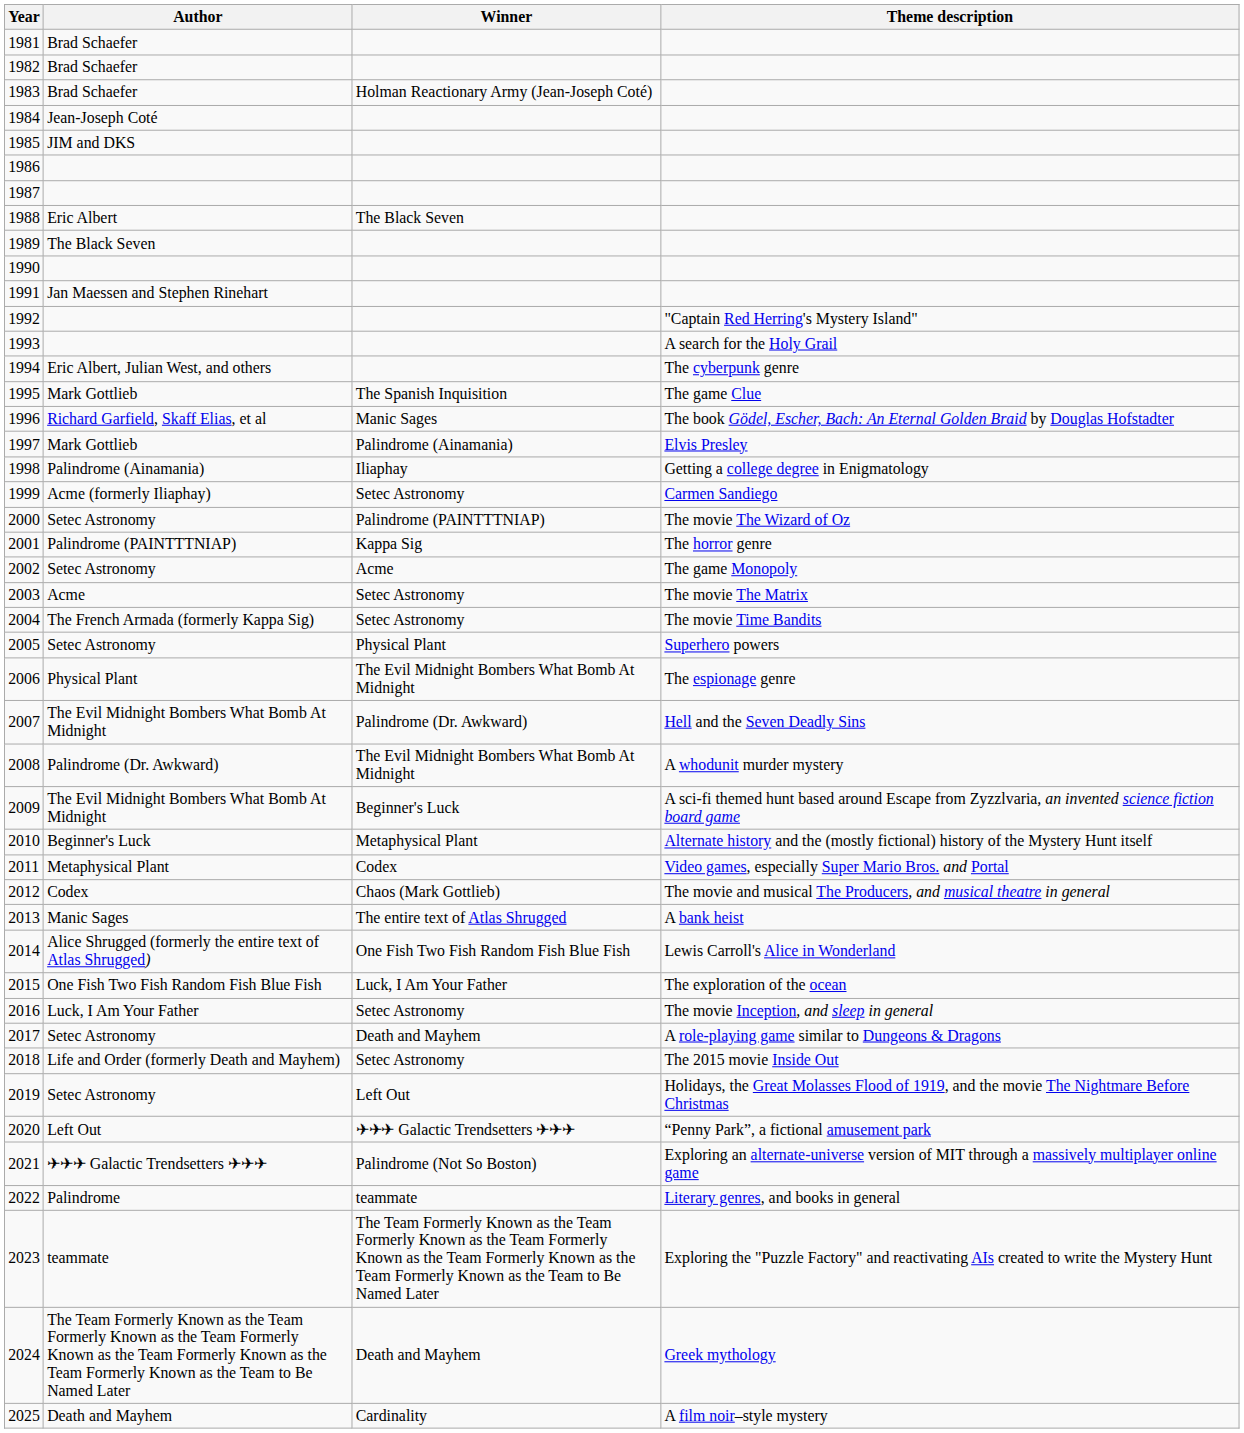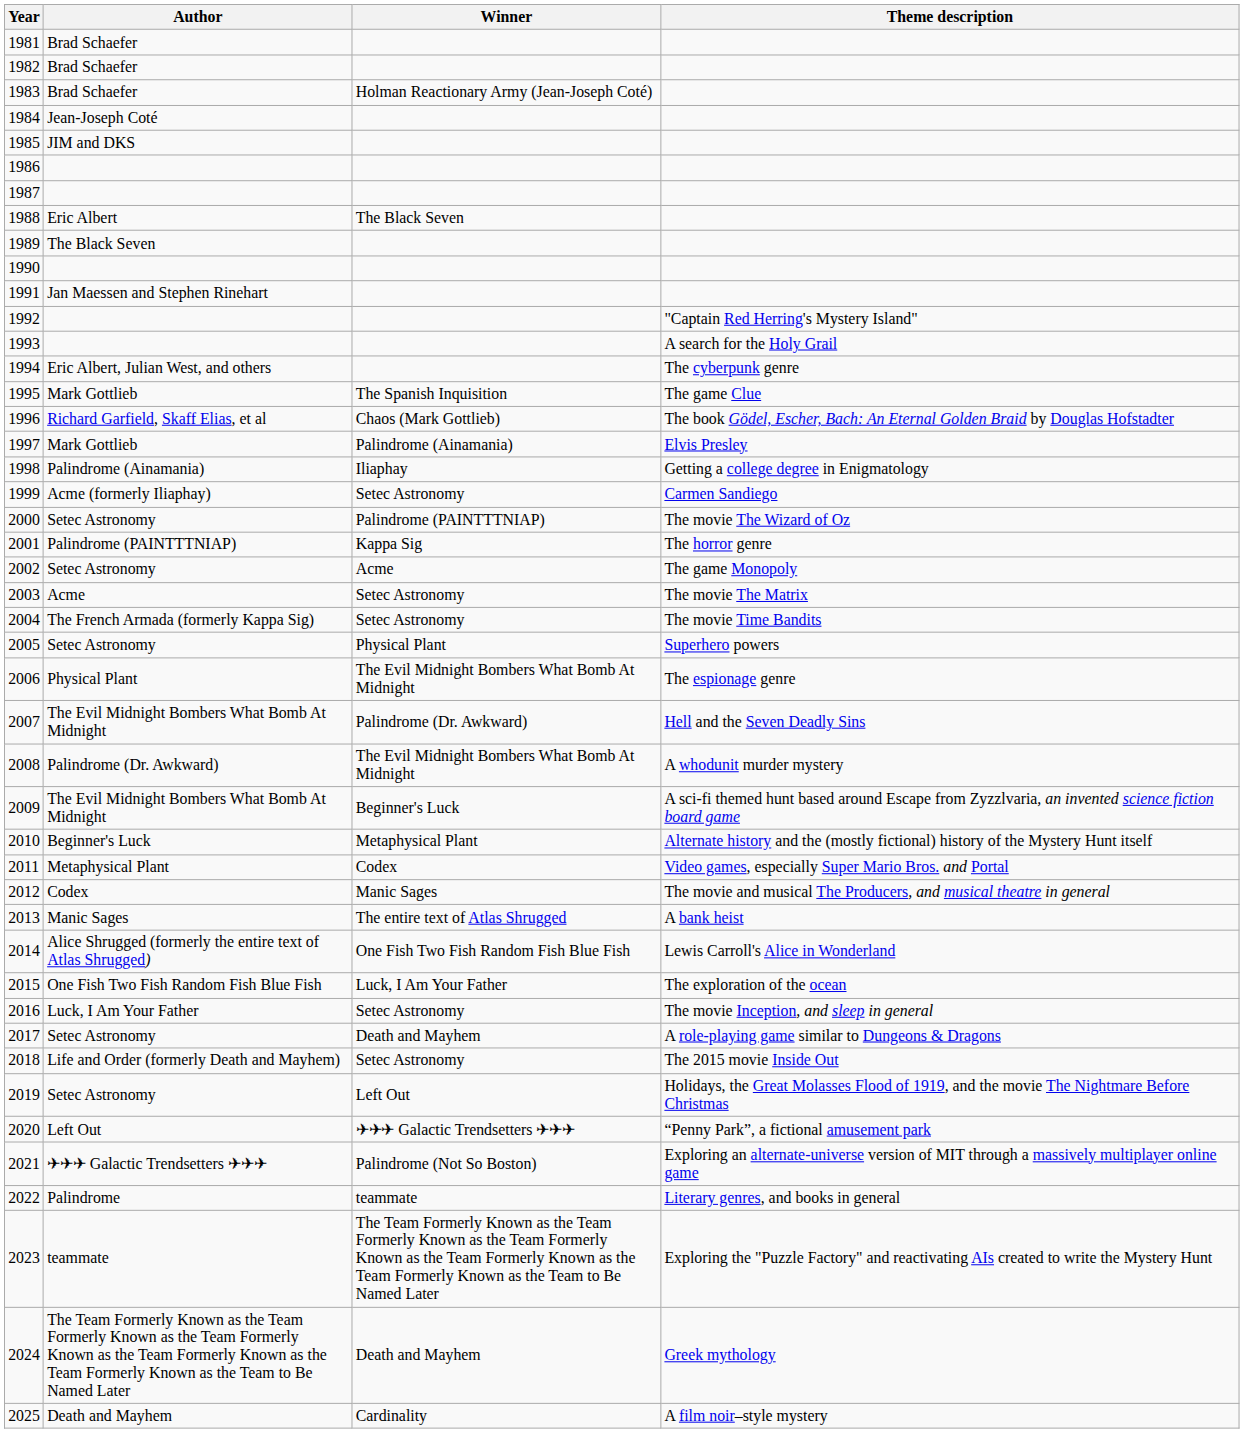 <table class="wikitable sortable" style="text-align:left;">
 <tr>
 <th>Year</th>
 <th>Author</th>
 <th>Winner</th>
 <th>Theme description</th>
 </tr>
 <tr>
 <td>1981</td>
 <td>Brad Schaefer</td>
 <td></td>
 <td></td>
 </tr>
 <tr>
 <td>1982</td>
 <td>Brad Schaefer</td>
 <td></td>
 <td></td>
 </tr>
 <tr>
 <td>1983</td>
 <td>Brad Schaefer</td>
 <td>Holman Reactionary Army (Jean-Joseph Coté)</td>
 <td></td>
 </tr>
 <tr>
 <td>1984</td>
 <td>Jean-Joseph Coté</td>
 <td></td>
 <td></td>
 </tr>
 <tr>
 <td>1985</td>
 <td>JIM and DKS</td>
 <td></td>
 <td></td>
 </tr>
 <tr>
 <td>1986</td>
 <td></td>
 <td></td>
 <td></td>
 </tr>
 <tr>
 <td>1987</td>
 <td></td>
 <td></td>
 <td></td>
 </tr>
 <tr>
 <td>1988</td>
 <td>Eric Albert</td>
 <td>The Black Seven</td>
 <td></td>
 </tr>
 <tr>
 <td>1989</td>
 <td>The Black Seven</td>
 <td></td>
 <td></td>
 </tr>
 <tr>
 <td>1990</td>
 <td></td>
 <td></td>
 <td></td>
 </tr>
 <tr>
 <td>1991</td>
 <td>Jan Maessen and Stephen Rinehart</td>
 <td></td>
 <td></td>
 </tr>
 <tr>
 <td>1992</td>
 <td></td>
 <td></td>
 <td>"Captain <a href='#'>Red Herring</a>'s Mystery Island"</td>
 </tr>
 <tr>
 <td>1993</td>
 <td></td>
 <td></td>
 <td>A search for the <a href='#'>Holy Grail</a></td>
 </tr>
 <tr>
 <td>1994</td>
 <td>Eric Albert, Julian West, and others</td>
 <td></td>
 <td>The <a href='#'>cyberpunk</a> genre</td>
 </tr>
 <tr>
 <td>1995</td>
 <td>Mark Gottlieb</td>
 <td>The Spanish Inquisition</td>
 <td>The game <a href='#'>Clue</a></td>
 </tr>
 <tr>
 <td>1996</td>
 <td><a href='#'>Richard Garfield</a>, <a href='#'>Skaff Elias</a>, et al</td>
-<td>Manic Sages</td>
+<td>Chaos (Mark Gottlieb)</td>
 <td>The book <em><a href='#'>Gödel, Escher, Bach: An Eternal Golden Braid</a></em> by <a href='#'>Douglas Hofstadter</a></td>
 </tr>
 <tr>
 <td>1997</td>
 <td>Mark Gottlieb<em></td>
 <td>Palindrome (Ainamania)</td>
 <td><a href='#'>Elvis Presley</a></td>
 </tr>
 <tr>
 <td>1998</td>
 <td>Palindrome (Ainamania)</td>
 <td>Iliaphay</td>
 <td>Getting a <a href='#'>college degree</a> in Enigmatology</td>
 </tr>
 <tr>
 <td>1999</td>
 <td>Acme (formerly Iliaphay)</td>
 <td>Setec Astronomy</td>
 <td><a href='#'>Carmen Sandiego</a></td>
 </tr>
 <tr>
 <td>2000</td>
 <td>Setec Astronomy</td>
 <td>Palindrome (PAINTTTNIAP)</td>
 <td>The movie </em><a href='#'>The Wizard of Oz</a><em></td>
 </tr>
 <tr>
 <td>2001</td>
 <td>Palindrome (PAINTTTNIAP)</td>
 <td>Kappa Sig</td>
 <td>The <a href='#'>horror</a> genre</td>
 </tr>
 <tr>
 <td>2002</td>
 <td>Setec Astronomy</td>
 <td>Acme</td>
 <td>The game </em><a href='#'>Monopoly</a><em></td>
 </tr>
 <tr>
 <td>2003</td>
 <td>Acme</td>
 <td>Setec Astronomy</td>
 <td>The movie </em><a href='#'>The Matrix</a><em></td>
 </tr>
 <tr>
 <td>2004</td>
 <td>The French Armada (formerly Kappa Sig)</td>
 <td>Setec Astronomy</td>
 <td>The movie </em><a href='#'>Time Bandits</a><em></td>
 </tr>
 <tr>
 <td>2005</td>
 <td>Setec Astronomy</td>
 <td>Physical Plant</td>
 <td><a href='#'>Superhero</a> powers</td>
 </tr>
 <tr>
 <td>2006</td>
 <td>Physical Plant</td>
 <td>The Evil Midnight Bombers What Bomb At Midnight</td>
 <td>The <a href='#'>espionage</a> genre</td>
 </tr>
 <tr>
 <td>2007</td>
 <td>The Evil Midnight Bombers What Bomb At Midnight</td>
 <td>Palindrome (Dr. Awkward)</td>
 <td><a href='#'>Hell</a> and the <a href='#'>Seven Deadly Sins</a></td>
 </tr>
 <tr>
 <td>2008</td>
 <td>Palindrome (Dr. Awkward)</td>
 <td>The Evil Midnight Bombers What Bomb At Midnight</td>
 <td>A <a href='#'>whodunit</a> murder mystery</td>
 </tr>
 <tr>
 <td>2009</td>
 <td>The Evil Midnight Bombers What Bomb At Midnight</td>
 <td>Beginner's Luck</td>
 <td>A sci-fi themed hunt based around </em>Escape from Zyzzlvaria<em>, an invented <a href='#'>science fiction</a> <a href='#'>board game</a></td>
 </tr>
 <tr>
 <td>2010</td>
 <td>Beginner's Luck</td>
 <td>Metaphysical Plant</td>
 <td><a href='#'>Alternate history</a> and the (mostly fictional) history of the Mystery Hunt itself</td>
 </tr>
 <tr>
 <td>2011</td>
 <td>Metaphysical Plant</td>
 <td>Codex</td>
 <td><a href='#'>Video games</a>, especially </em><a href='#'>Super Mario Bros.</a><em> and </em><a href='#'>Portal</a><em></td>
 </tr>
 <tr>
 <td>2012</td>
 <td>Codex</td>
-<td>Chaos (Mark Gottlieb)</td>
+<td>Manic Sages</td>
 <td>The movie and musical </em><a href='#'>The Producers</a><em>, and <a href='#'>musical theatre</a> in general</td>
 </tr>
 <tr>
 <td>2013</td>
 <td>Manic Sages</td>
 <td></em>The entire text of <a href='#'>Atlas Shrugged</a><em></td>
 <td>A <a href='#'>bank heist</a></td>
 </tr>
 <tr>
 <td>2014</td>
 <td>Alice Shrugged (formerly </em>the entire text of <a href='#'>Atlas Shrugged</a><em>)</td>
 <td>One Fish Two Fish Random Fish Blue Fish</td>
 <td>Lewis Carroll's <a href='#'>Alice in Wonderland</a></td>
 </tr>
 <tr>
 <td>2015</td>
 <td>One Fish Two Fish Random Fish Blue Fish</td>
 <td>Luck, I Am Your Father</td>
 <td>The exploration of the <a href='#'>ocean</a></td>
 </tr>
 <tr>
 <td>2016</td>
 <td>Luck, I Am Your Father</td>
 <td>Setec Astronomy</td>
 <td>The movie </em><a href='#'>Inception</a><em>, and <a href='#'>sleep</a> in general</td>
 </tr>
 <tr>
 <td>2017</td>
 <td>Setec Astronomy</td>
 <td>Death and Mayhem</td>
 <td>A <a href='#'>role-playing game</a> similar to </em><a href='#'>Dungeons & Dragons</a><em></td>
 </tr>
 <tr>
 <td>2018</td>
 <td>Life and Order (formerly Death and Mayhem)</td>
 <td>Setec Astronomy</td>
 <td>The 2015 movie </em><a href='#'>Inside Out</a><em></td>
 </tr>
 <tr>
 <td>2019</td>
 <td>Setec Astronomy</td>
 <td>Left Out</td>
 <td>Holidays, the <a href='#'>Great Molasses Flood of 1919</a>, and the movie </em><a href='#'>The Nightmare Before Christmas</a><em></td>
 </tr>
 <tr>
 <td>2020</td>
 <td>Left Out</td>
 <td>✈✈✈ Galactic Trendsetters ✈✈✈</td>
 <td>“Penny Park”, a fictional <a href='#'>amusement park</a></td>
 </tr>
 <tr>
 <td>2021</td>
 <td style="width: 25%;">✈✈✈ Galactic Trendsetters ✈✈✈</td>
 <td style="width: 25%;">Palindrome (Not So Boston)</td>
 <td>Exploring an <a href='#'>alternate-universe</a> version of MIT through a <a href='#'>massively multiplayer online game</a></td>
 </tr>
 <tr>
 <td>2022</td>
 <td style="width: 25%;">Palindrome</td>
 <td style="width: 25%;">teammate</td>
 <td><a href='#'>Literary genres</a>, and books in general</td>
 </tr>
 <tr>
 <td>2023</td>
 <td style="width: 25%;">teammate</td>
 <td style="width: 25%;">The Team Formerly Known as the Team Formerly Known as the Team Formerly Known as the Team Formerly Known as the Team Formerly Known as the Team to Be Named Later</td>
 <td>Exploring the "Puzzle Factory" and reactivating <a href='#'>AIs</a> created to write the Mystery Hunt</td>
 </tr>
 <tr>
 <td>2024</td>
 <td style="width: 25%;">The Team Formerly Known as the Team Formerly Known as the Team Formerly Known as the Team Formerly Known as the Team Formerly Known as the Team to Be Named Later</td>
 <td style="width: 25%;">Death and Mayhem</td>
 <td><a href='#'>Greek mythology</a></td>
 </tr>
 <tr>
 <td>2025</td>
 <td style="width: 25%;">Death and Mayhem</td>
 <td style="width: 25%;">Cardinality</td>
 <td>A <a href='#'>film noir</a>–style mystery</td>
 </tr>
 </table>
